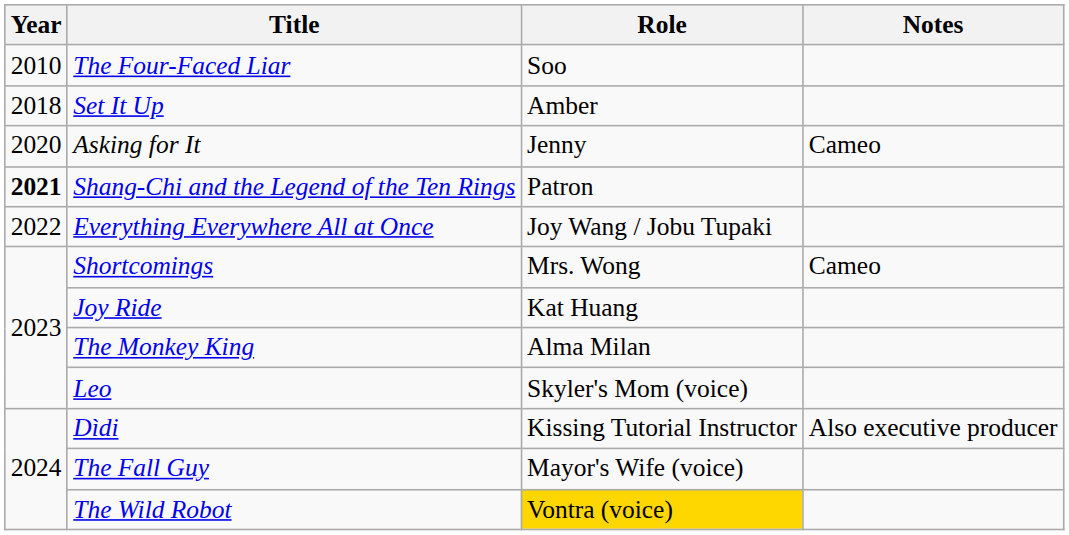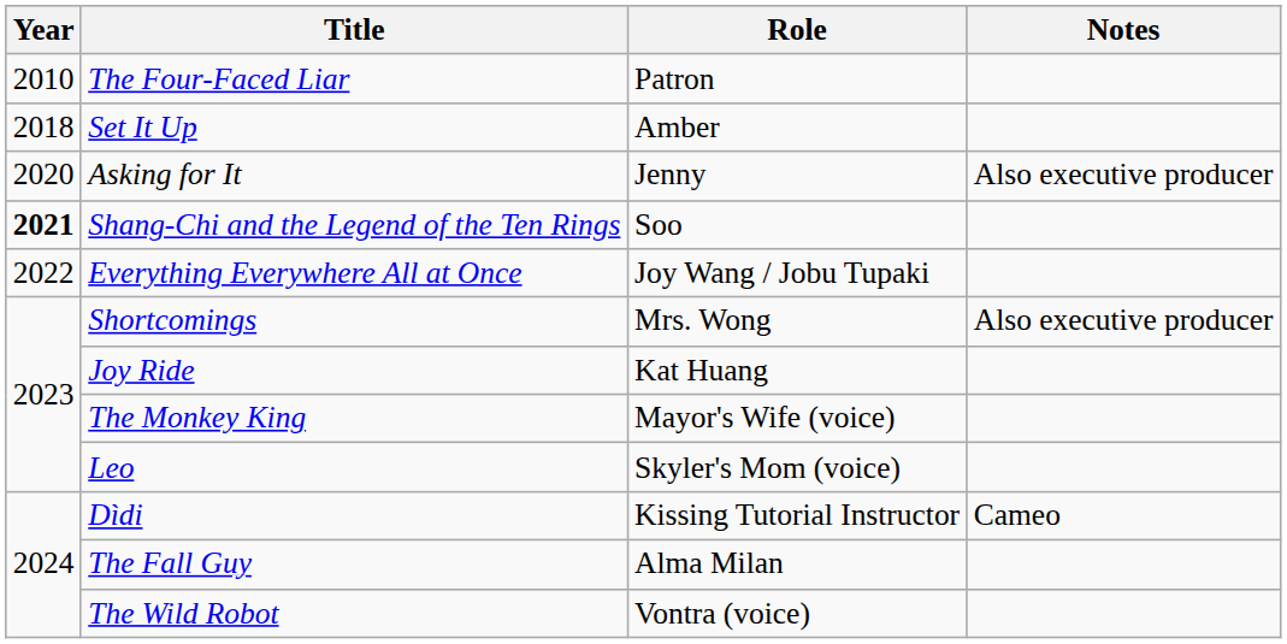 <table class="wikitable sortable">
 <tr>
 <th>Year</th>
 <th>Title</th>
 <th>Role</th>
 <th class="unsortable">Notes</th>
 </tr>
 <tr>
 <td>2010</td>
 <td><em><a href='#'>The Four-Faced Liar</a></em></td>
-<td>Soo</td>
+<td>Patron</td>
 <td></td>
 </tr>
 <tr>
 <td>2018</td>
 <td><em><a href='#'>Set It Up</a></em></td>
 <td>Amber</td>
 <td></td>
 </tr>
 <tr>
 <td>2020</td>
 <td><em>Asking for It</em></td>
 <td>Jenny</td>
-<td>Cameo</td>
+<td>Also executive producer</td>
 </tr>
 <tr>
 <td><strong>2021</strong></td>
 <td><em><a href='#'>Shang-Chi and the Legend of the Ten Rings</a></em></td>
-<td>Patron</td>
+<td>Soo</td>
 <td></td>
 </tr>
 <tr>
 <td>2022</td>
 <td><em><a href='#'>Everything Everywhere All at Once</a></em></td>
 <td>Joy Wang / Jobu Tupaki</td>
 <td></td>
 </tr>
 <tr>
 <td rowspan="4">2023</td>
 <td><em><a href='#'>Shortcomings</a></em></td>
 <td>Mrs. Wong</td>
-<td>Cameo</td>
+<td>Also executive producer</td>
 </tr>
 <tr>
 <td><em><a href='#'>Joy Ride</a></em></td>
 <td>Kat Huang</td>
 <td></td>
 </tr>
 <tr>
 <td><em><a href='#'>The Monkey King</a></em></td>
-<td>Alma Milan</td>
+<td>Mayor's Wife (voice)</td>
 <td></td>
 </tr>
 <tr>
 <td><em><a href='#'>Leo</a></em></td>
 <td>Skyler's Mom (voice)</td>
 <td></td>
 </tr>
 <tr>
 <td rowspan="3">2024</td>
 <td><em><a href='#'>Dìdi</a></em></td>
 <td>Kissing Tutorial Instructor</td>
-<td>Also executive producer</td>
+<td>Cameo</td>
 </tr>
 <tr>
 <td><em><a href='#'>The Fall Guy</a></em></td>
-<td>Mayor's Wife (voice)</td>
+<td>Alma Milan</td>
 <td></td>
 </tr>
 <tr>
 <td><em><a href='#'>The Wild Robot</a></em></td>
-<td style="background: gold;">Vontra (voice)</td>
+<td>Vontra (voice)</td>
 <td></td>
 </tr>
 </table>
